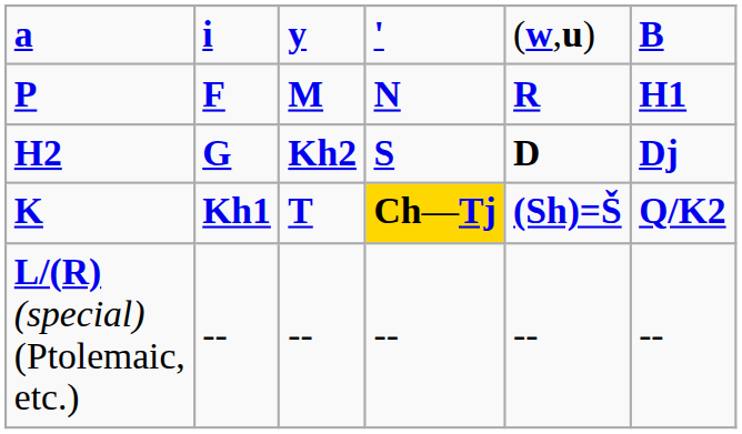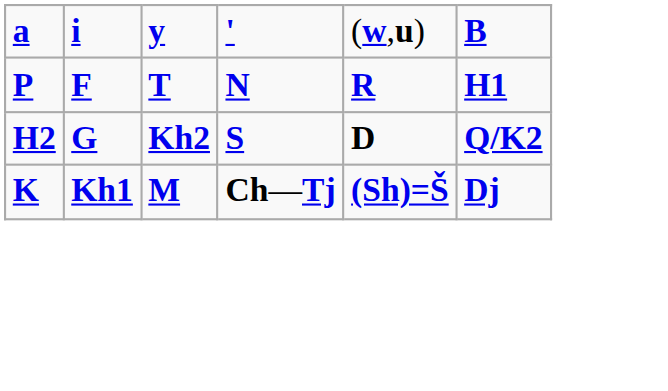 <table class="wikitable">
 <tr>
 <td><strong><a href='#'>a</a></strong><br></td>
 <td><strong><a href='#'>i</a></strong><br></td>
 <td><strong><a href='#'>y</a></strong><br></td>
 <td><strong><a href='#'>'</a></strong><br></td>
 <td>(<strong><a href='#'>w</a></strong>,<strong>u</strong>)<br></td>
 <td><strong><a href='#'>B</a></strong><br></td>
 </tr>
 <tr>
 <td><strong><a href='#'>P</a></strong><br></td>
 <td><strong><a href='#'>F</a></strong><br></td>
-<td><strong><a href='#'>M</a></strong><br></td>
+<td><strong><a href='#'>T</a></strong><br></td>
 <td><strong><a href='#'>N</a></strong><br></td>
 <td><strong><a href='#'>R</a></strong><br></td>
 <td><strong><a href='#'>H1</a></strong><br></td>
 </tr>
 <tr>
 <td><strong><a href='#'>H2</a></strong><br></td>
 <td><strong><a href='#'>G</a></strong><br></td>
 <td><strong><a href='#'>Kh2</a></strong><br></td>
 <td><strong><a href='#'>S</a></strong><br></td>
 <td><strong>D</strong><br></td>
-<td><strong><a href='#'>Dj</a></strong><br></td>
+<td><strong><a href='#'>Q/K2</a></strong><br></td>
 </tr>
 <tr>
 <td><strong><a href='#'>K</a></strong><br></td>
 <td><strong><a href='#'>Kh1</a></strong><br></td>
-<td><strong><a href='#'>T</a></strong><br></td>
-<td style="background: gold;"><strong>Ch</strong>—<strong><a href='#'>Tj</a></strong><br></td>
+<td><strong><a href='#'>M</a></strong><br></td>
+<td><strong>Ch</strong>—<strong><a href='#'>Tj</a></strong><br></td>
 <td><strong><a href='#'>(Sh)=Š</a></strong><br></td>
-<td><strong><a href='#'>Q/K2</a></strong><br></td>
-</tr>
-<tr>
-<td><strong><a href='#'>L/(R)</a></strong><br><em>(special)</em><br>(Ptolemaic,<br> etc.)<br></td>
-<td>--</td>
-<td>--</td>
-<td>--</td>
-<td>--</td>
-<td>--</td>
+<td><strong><a href='#'>Dj</a></strong><br></td>
 </tr>
 </table>
